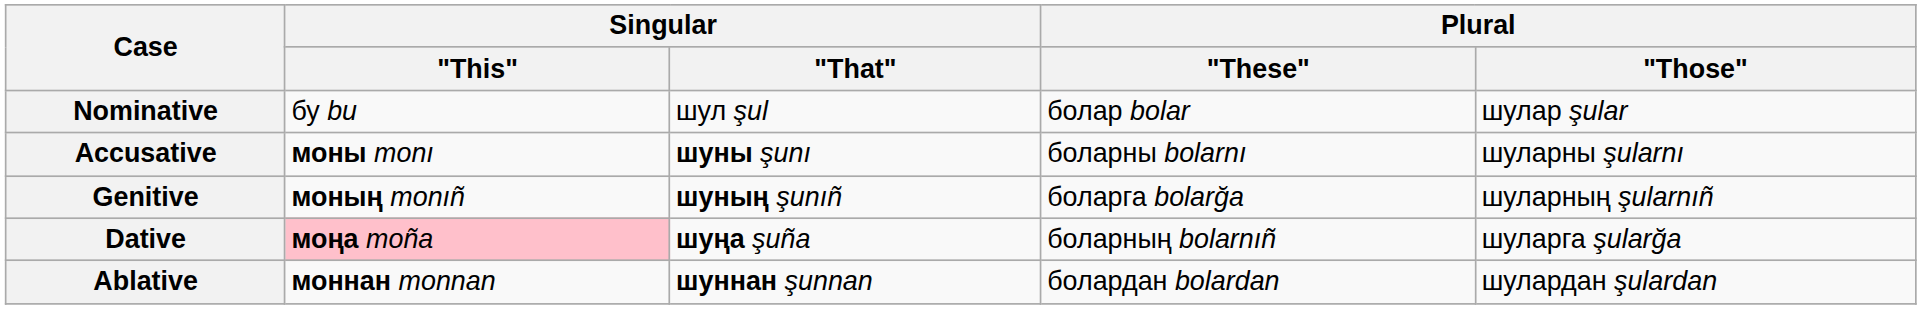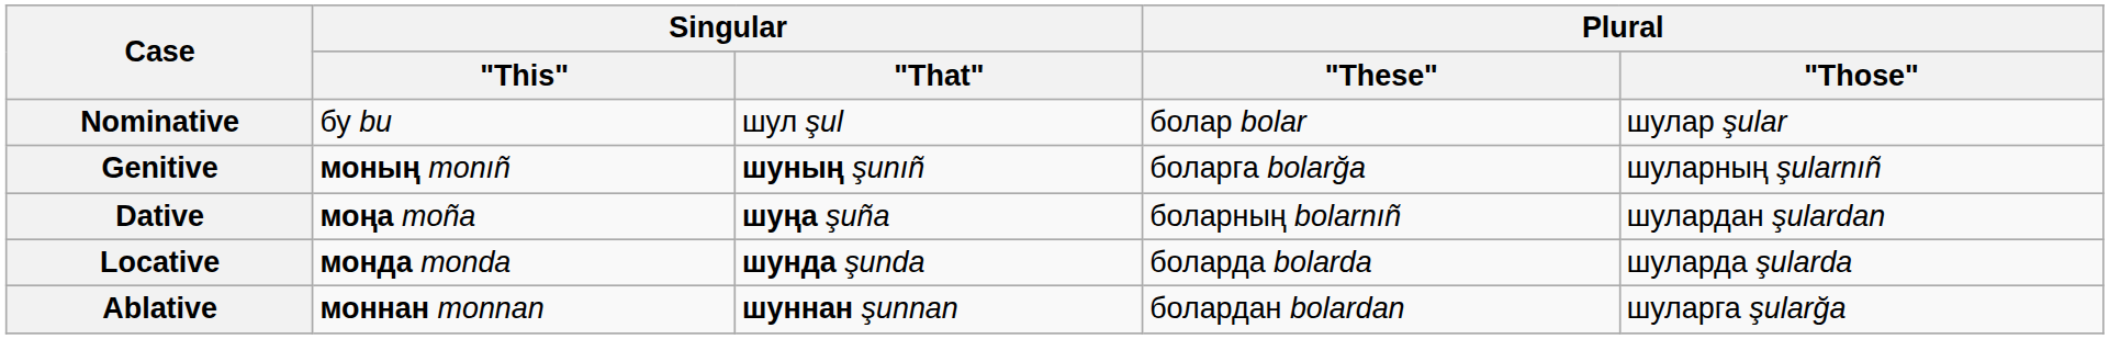 <table class="wikitable" style="margin:auto;width:90%;">
 <tr>
 <th rowspan="2">Case</th>
 <th colspan="2">Singular</th>
 <th colspan="2">Plural</th>
 </tr>
 <tr>
 <th>"This"</th>
 <th>"That"</th>
 <th>"These"</th>
 <th>"Those"</th>
 </tr>
 <tr>
 <th>Nominative</th>
 <td>бу <em>bu</em></td>
 <td>шул <em>şul</em></td>
 <td>болар <em>bolar</em></td>
 <td>шулар <em>şular</em></td>
 </tr>
 <tr>
-<th>Accusative</th>
-<td><strong>моны</strong> <em>monı</em></td>
-<td><strong>шуны</strong> <em>şunı</em></td>
-<td>боларны <em>bolarnı</em></td>
-<td>шуларны <em>şularnı</em></td>
-</tr>
-<tr>
 <th>Genitive</th>
 <td><strong>моның</strong> <em>monıñ</em></td>
 <td><strong>шуның</strong> <em>şunıñ</em></td>
 <td>боларга <em>bolarğa</em></td>
 <td>шуларның <em>şularnıñ</em></td>
 </tr>
 <tr>
 <th>Dative</th>
-<td style="background: pink;"><strong>моңа</strong> <em>moña</em></td>
+<td><strong>моңа</strong> <em>moña</em></td>
 <td><strong>шуңа</strong> <em>şuña</em></td>
 <td>боларның <em>bolarnıñ</em></td>
-<td>шуларга <em>şularğa</em></td>
+<td>шулардан <em>şulardan</em></td>
+</tr>
+<tr>
+<th>Locative</th>
+<td><strong>монда</strong> <em>monda</em></td>
+<td><strong>шунда</strong> <em>şunda</em></td>
+<td>боларда <em>bolarda</em></td>
+<td>шуларда <em>şularda</em></td>
 </tr>
 <tr>
 <th>Ablative</th>
 <td><strong>моннан</strong> <em>monnan</em></td>
 <td><strong>шуннан</strong> <em>şunnan</em></td>
 <td>болардан <em>bolardan</em></td>
-<td>шулардан <em>şulardan</em></td>
+<td>шуларга <em>şularğa</em></td>
 </tr>
 </table>
